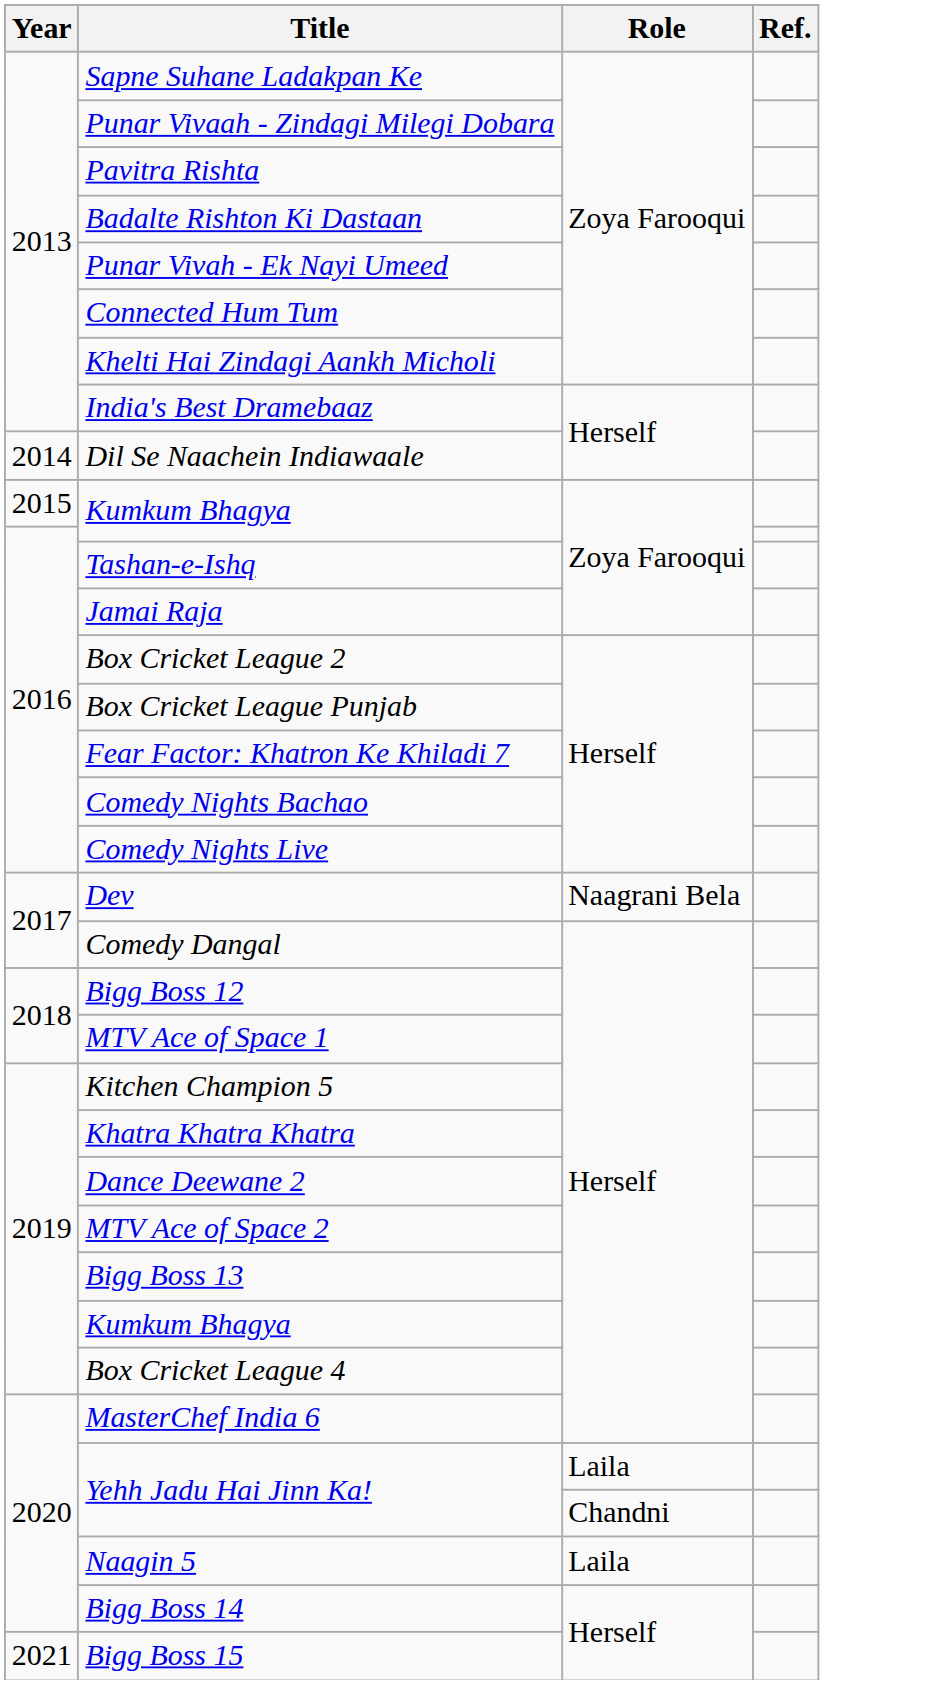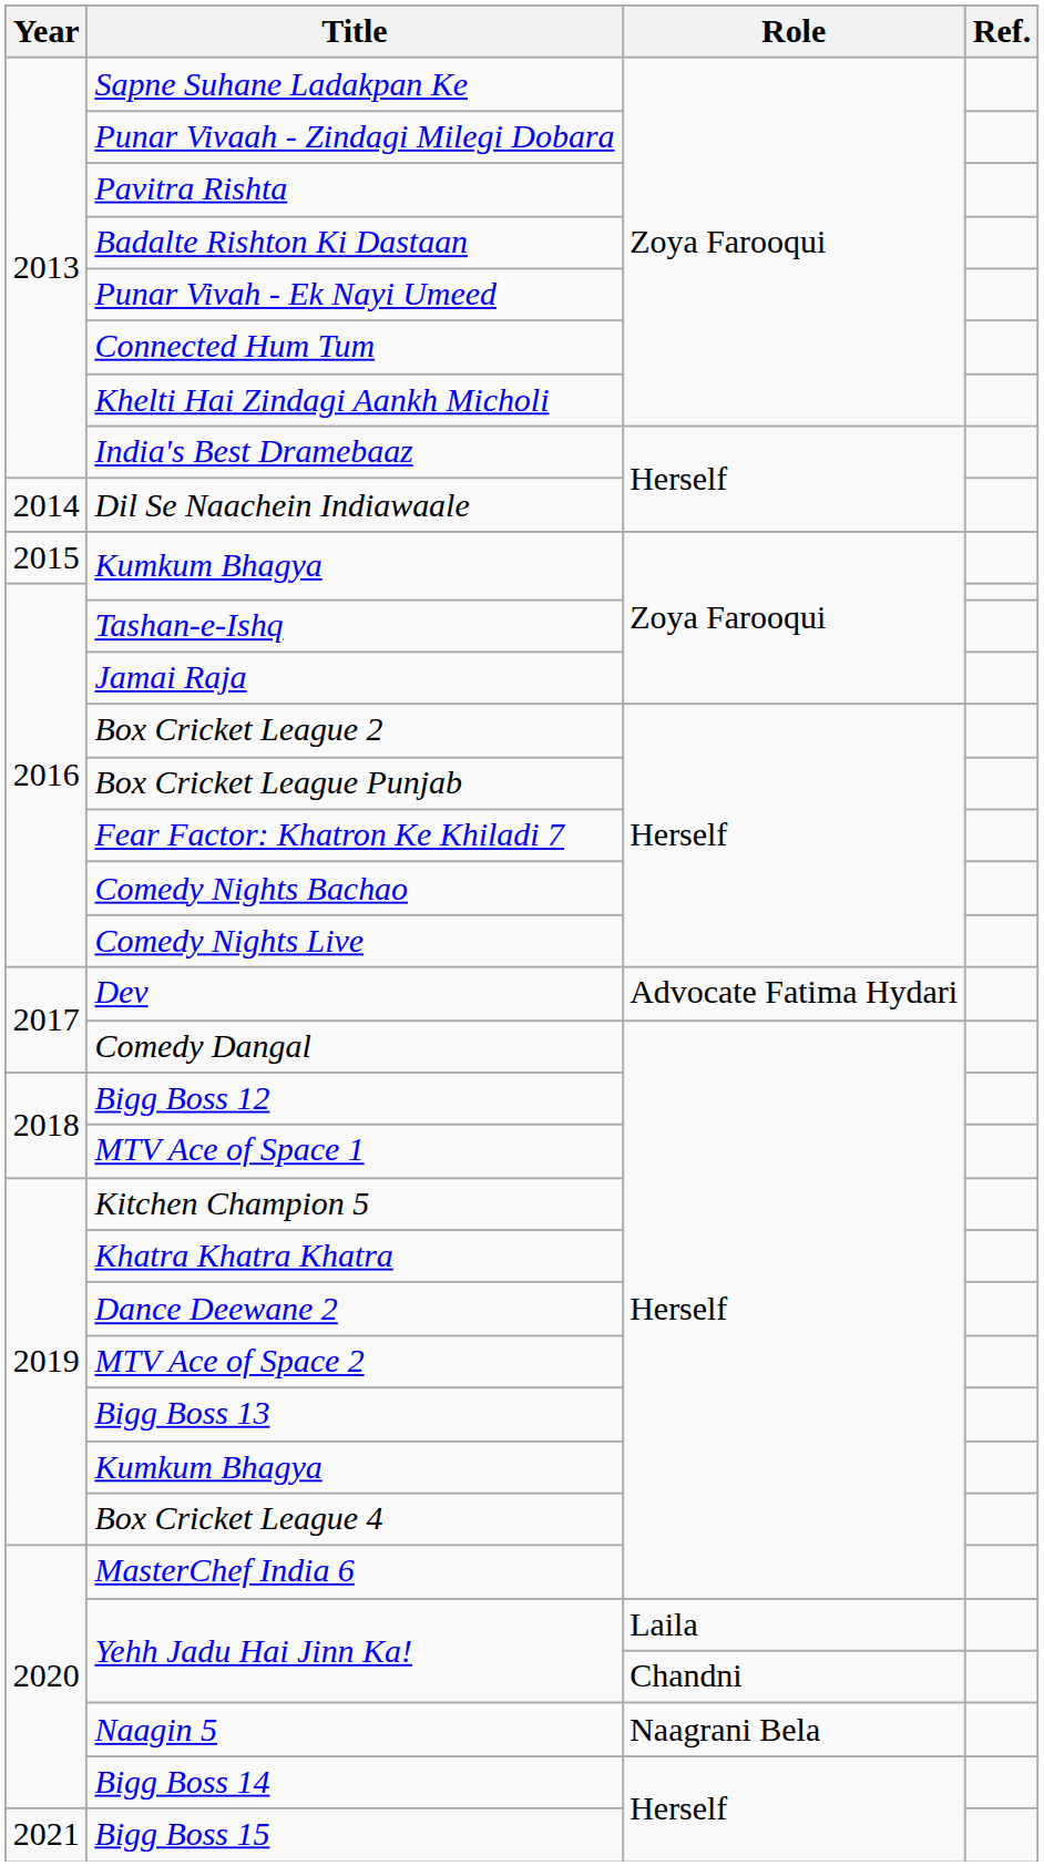 <table class="wikitable">
 <tr>
 <th>Year</th>
 <th>Title</th>
 <th>Role</th>
 <th class="unsortable">Ref.</th>
 </tr>
 <tr>
 <td rowspan="8">2013</td>
 <td><em><a href='#'>Sapne Suhane Ladakpan Ke</a></em></td>
 <td rowspan="7">Zoya Farooqui</td>
 <td></td>
 </tr>
 <tr>
 <td><em><a href='#'>Punar Vivaah - Zindagi Milegi Dobara</a></em></td>
 <td style="text-align:center;"></td>
 </tr>
 <tr>
 <td><em><a href='#'>Pavitra Rishta</a></em></td>
 <td></td>
 </tr>
 <tr>
 <td><em><a href='#'>Badalte Rishton Ki Dastaan</a></em></td>
 <td></td>
 </tr>
 <tr>
 <td><em><a href='#'>Punar Vivah - Ek Nayi Umeed</a></em></td>
 <td></td>
 </tr>
 <tr>
 <td><em><a href='#'>Connected Hum Tum</a></em></td>
 <td></td>
 </tr>
 <tr>
 <td><em><a href='#'>Khelti Hai Zindagi Aankh Micholi</a></em></td>
 <td style="text-align:center;"></td>
 </tr>
 <tr>
 <td><em><a href='#'>India's Best Dramebaaz</a></em></td>
 <td rowspan="2">Herself</td>
 <td style="text-align:center;"></td>
 </tr>
 <tr>
 <td>2014</td>
 <td><em>Dil Se Naachein Indiawaale</em></td>
 <td style="text-align:center;"></td>
 </tr>
 <tr>
 <td>2015</td>
 <td rowspan="2"><em><a href='#'>Kumkum Bhagya</a></em></td>
 <td rowspan="4">Zoya Farooqui</td>
 <td></td>
 </tr>
 <tr>
 <td rowspan=8>2016</td>
 <td></td>
 </tr>
 <tr>
 <td><em><a href='#'>Tashan-e-Ishq</a></em></td>
 <td></td>
 </tr>
 <tr>
 <td><em><a href='#'>Jamai Raja</a></em></td>
 <td></td>
 </tr>
 <tr>
 <td><em>Box Cricket League 2</em></td>
 <td rowspan="5">Herself</td>
 <td style="text-align:center;"></td>
 </tr>
 <tr>
 <td><em>Box Cricket League Punjab</em></td>
 <td style="text-align:center;"></td>
 </tr>
 <tr>
 <td><em><a href='#'>Fear Factor: Khatron Ke Khiladi 7</a></em></td>
 <td style="text-align:center;"></td>
 </tr>
 <tr>
 <td><em><a href='#'>Comedy Nights Bachao</a></em></td>
 <td style="text-align:center;"></td>
 </tr>
 <tr>
 <td><em><a href='#'>Comedy Nights Live</a></em></td>
 <td style="text-align:center;"></td>
 </tr>
 <tr>
 <td rowspan="2">2017</td>
 <td><em><a href='#'>Dev</a></em></td>
-<td>Naagrani Bela</td>
+<td>Advocate Fatima Hydari</td>
 <td style="text-align:center;"></td>
 </tr>
 <tr>
 <td><em>Comedy Dangal</em></td>
 <td rowspan="11">Herself</td>
 <td style="text-align:center;"></td>
 </tr>
 <tr>
 <td rowspan="2">2018</td>
 <td><em><a href='#'>Bigg Boss 12</a></em></td>
 <td style="text-align:center;"></td>
 </tr>
 <tr>
 <td><em><a href='#'>MTV Ace of Space 1</a></em></td>
 <td style="text-align:center;"></td>
 </tr>
 <tr>
 <td rowspan="7">2019</td>
 <td><em>Kitchen Champion 5</em></td>
 <td></td>
 </tr>
 <tr>
 <td><em><a href='#'>Khatra Khatra Khatra</a></em></td>
 <td></td>
 </tr>
 <tr>
 <td><em><a href='#'>Dance Deewane 2</a></em></td>
 <td style="text-align:center;"></td>
 </tr>
 <tr>
 <td><em><a href='#'>MTV Ace of Space 2</a></em></td>
 <td></td>
 </tr>
 <tr>
 <td><em><a href='#'>Bigg Boss 13</a></em></td>
 <td></td>
 </tr>
 <tr>
 <td><em><a href='#'>Kumkum Bhagya</a></em></td>
 <td></td>
 </tr>
 <tr>
 <td><em>Box Cricket League 4</em></td>
 <td style="text-align:center;"></td>
 </tr>
 <tr>
 <td rowspan = "5">2020</td>
 <td><em><a href='#'>MasterChef India 6</a></em></td>
 <td style="text-align:center;"></td>
 </tr>
 <tr>
 <td rowspan = "2"><em><a href='#'>Yehh Jadu Hai Jinn Ka!</a></em></td>
 <td>Laila</td>
 <td style="text-align:center;"></td>
 </tr>
 <tr>
 <td>Chandni</td>
 <td></td>
 </tr>
 <tr>
 <td><em><a href='#'>Naagin 5</a></em></td>
-<td>Laila</td>
+<td>Naagrani Bela</td>
 <td style="text-align:center;"></td>
 </tr>
 <tr>
 <td><em><a href='#'>Bigg Boss 14</a></em></td>
 <td rowspan="2">Herself</td>
 <td style="text-align:center;"></td>
 </tr>
 <tr>
 <td>2021</td>
 <td><em><a href='#'>Bigg Boss 15</a></em></td>
 <td style="text-align:center;"></td>
 </tr>
 </table>
